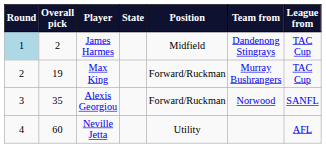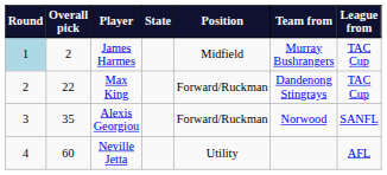 <table class="wikitable" style="text-align:center; font-size:100%; width:60%;">
 <tr style="color:#ffffff;">
 <th style="background:#0F1131; border: solid black 1px;">Round</th>
 <th style="background:#0F1131; border: solid black 1px;">Overall pick</th>
 <th style="background:#0F1131; border: solid black 1px;">Player</th>
 <th style="background:#0F1131; border: solid black 1px;">State</th>
 <th style="background:#0F1131; border: solid black 1px;">Position</th>
 <th style="background:#0F1131; border: solid black 1px;">Team from</th>
 <th style="background:#0F1131; border: solid black 1px;">League from</th>
 </tr>
 <tr>
 <td style="background: lightblue;">1</td>
 <td>2</td>
 <td><a href='#'>James Harmes</a></td>
 <td></td>
 <td>Midfield</td>
-<td><a href='#'>Dandenong Stingrays</a></td>
+<td><a href='#'>Murray Bushrangers</a></td>
 <td><a href='#'>TAC Cup</a></td>
 </tr>
 <tr>
 <td>2</td>
-<td>19</td>
+<td>22</td>
 <td><a href='#'>Max King</a></td>
 <td></td>
 <td>Forward/Ruckman</td>
-<td><a href='#'>Murray Bushrangers</a></td>
+<td><a href='#'>Dandenong Stingrays</a></td>
 <td><a href='#'>TAC Cup</a></td>
 </tr>
 <tr>
 <td>3</td>
 <td>35</td>
 <td><a href='#'>Alexis Georgiou</a></td>
 <td></td>
 <td>Forward/Ruckman</td>
 <td><a href='#'>Norwood</a></td>
 <td><a href='#'>SANFL</a></td>
 </tr>
 <tr>
 <td>4</td>
 <td>60</td>
 <td><a href='#'>Neville Jetta</a></td>
 <td></td>
 <td>Utility</td>
 <td></td>
 <td><a href='#'>AFL</a></td>
 </tr>
 </table>
